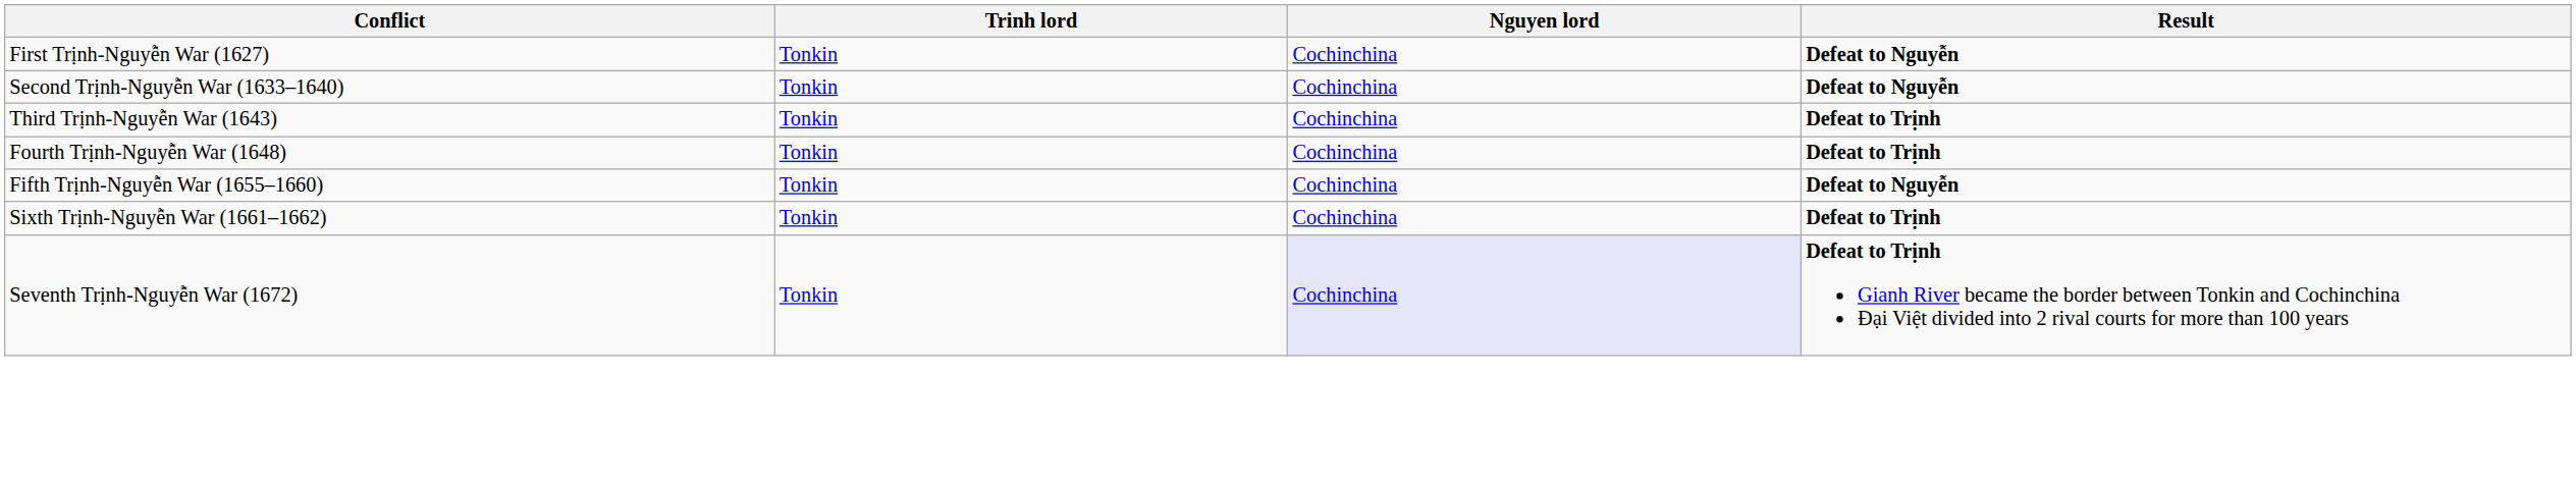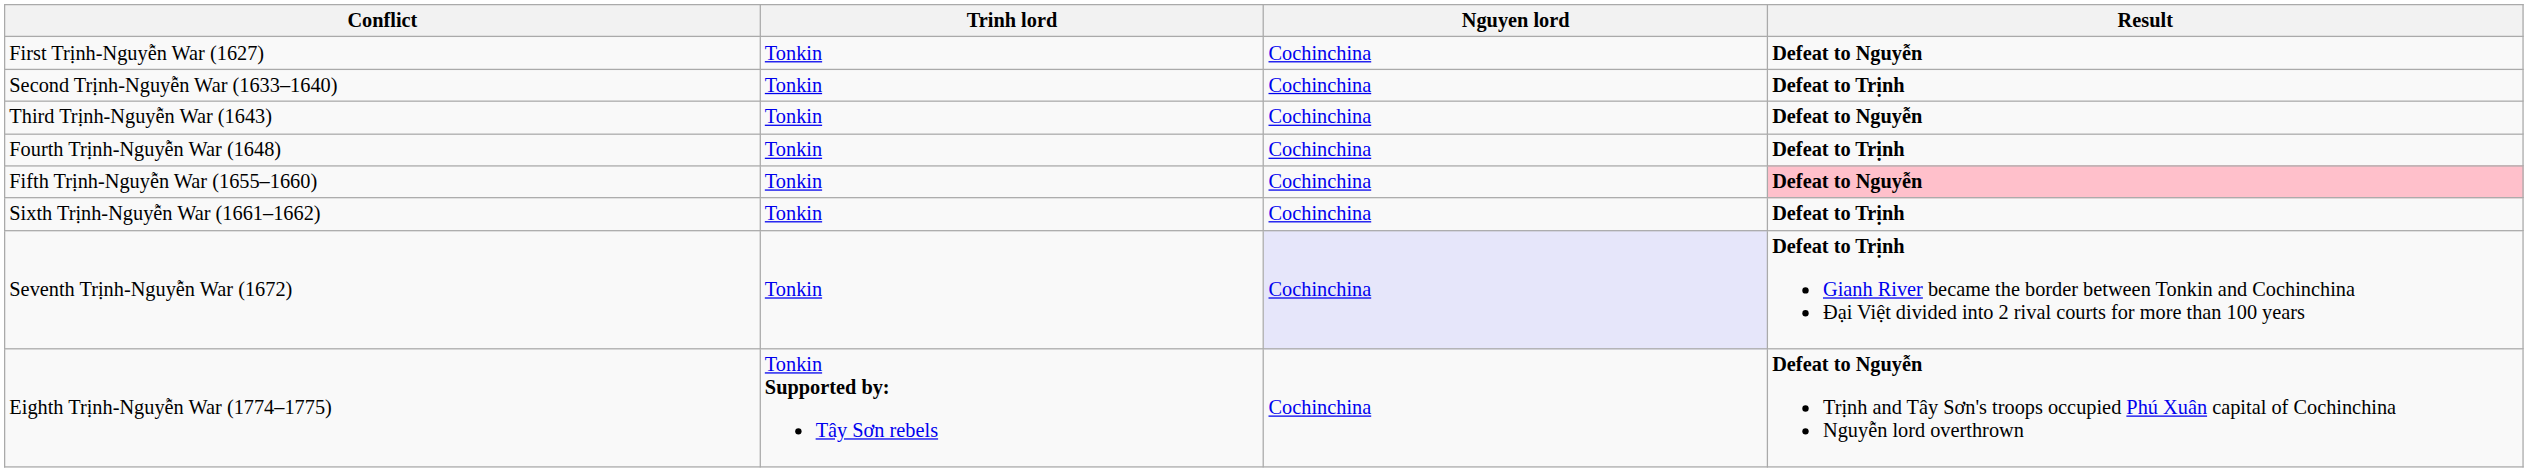 <table class="wikitable" width="100%">
 <tr>
 <th width="30%">Conflict</th>
 <th width="20%">Trinh lord</th>
 <th width="20%">Nguyen lord</th>
 <th width="30%">Result</th>
 </tr>
 <tr>
 <td>First Trịnh-Nguyễn War (1627)</td>
 <td><a href='#'>Tonkin</a></td>
 <td><a href='#'>Cochinchina</a></td>
 <td><strong>Defeat to Nguyễn</strong></td>
 </tr>
 <tr>
 <td>Second Trịnh-Nguyễn War (1633–1640)</td>
 <td><a href='#'>Tonkin</a></td>
 <td><a href='#'>Cochinchina</a></td>
-<td><strong>Defeat to Nguyễn</strong></td>
+<td><strong>Defeat to Trịnh</strong></td>
 </tr>
 <tr>
 <td>Third Trịnh-Nguyễn War (1643)</td>
 <td><a href='#'>Tonkin</a></td>
 <td><a href='#'>Cochinchina</a></td>
-<td><strong>Defeat to Trịnh</strong></td>
+<td><strong>Defeat to Nguyễn</strong></td>
 </tr>
 <tr>
 <td>Fourth Trịnh-Nguyễn War (1648)</td>
 <td><a href='#'>Tonkin</a></td>
 <td><a href='#'>Cochinchina</a></td>
 <td><strong>Defeat to Trịnh</strong></td>
 </tr>
 <tr>
 <td>Fifth Trịnh-Nguyễn War (1655–1660)</td>
 <td><a href='#'>Tonkin</a></td>
 <td><a href='#'>Cochinchina</a></td>
-<td><strong>Defeat to Nguyễn</strong></td>
+<td style="background: pink;"><strong>Defeat to Nguyễn</strong></td>
 </tr>
 <tr>
 <td>Sixth Trịnh-Nguyễn War (1661–1662)</td>
 <td><a href='#'>Tonkin</a></td>
 <td><a href='#'>Cochinchina</a></td>
 <td><strong>Defeat to Trịnh</strong></td>
 </tr>
 <tr>
 <td>Seventh Trịnh-Nguyễn War (1672)</td>
 <td><a href='#'>Tonkin</a></td>
 <td style="background: lavender;"><a href='#'>Cochinchina</a></td>
 <td><strong>Defeat to Trịnh</strong><br><ul><li><a href='#'>Gianh River</a> became the border between Tonkin and Cochinchina</li><li>Đại Việt divided into 2 rival courts for more than 100 years</li></ul></td>
 </tr>
+<tr>
+<td>Eighth Trịnh-Nguyễn War (1774–1775)</td>
+<td><a href='#'>Tonkin</a> <br> <strong>Supported by:</strong><br><ul><li><a href='#'>Tây Sơn rebels</a></li></ul></td>
+<td><a href='#'>Cochinchina</a></td>
+<td><strong>Defeat to Nguyễn</strong><br><ul><li>Trịnh and Tây Sơn's troops occupied <a href='#'>Phú Xuân</a> capital of Cochinchina</li><li>Nguyễn lord overthrown</li></ul></td>
+</tr>
 </table>
